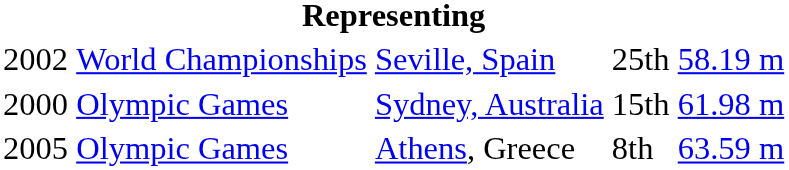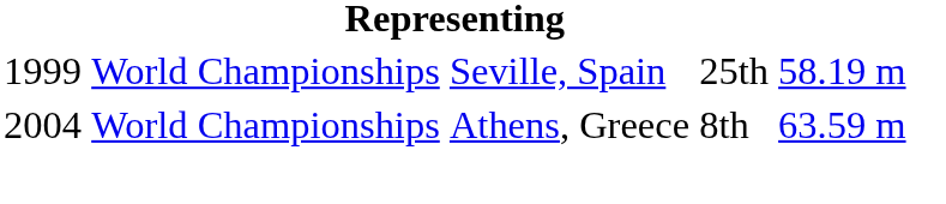 <table>
 <tr>
 <th colspan="5">Representing </th>
 </tr>
 <tr>
-<td>2002</td>
+<td>1999</td>
 <td><a href='#'>World Championships</a></td>
 <td><a href='#'>Seville, Spain</a></td>
 <td>25th</td>
 <td><a href='#'>58.19 m</a></td>
 </tr>
 <tr>
-<td>2000</td>
-<td><a href='#'>Olympic Games</a></td>
-<td><a href='#'>Sydney, Australia</a></td>
-<td>15th</td>
-<td><a href='#'>61.98 m</a></td>
-</tr>
-<tr>
-<td>2005</td>
-<td><a href='#'>Olympic Games</a></td>
+<td>2004</td>
+<td><a href='#'>World Championships</a></td>
 <td><a href='#'>Athens</a>, Greece</td>
 <td>8th</td>
 <td><a href='#'>63.59 m</a></td>
 </tr>
 </table>
